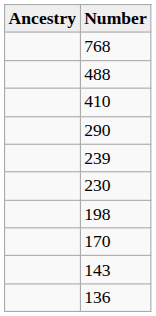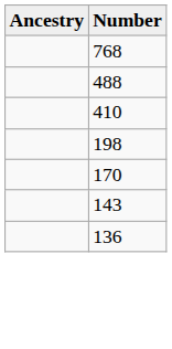 <table style="float: center;" class="wikitable">
 <tr>
 <th style="background:#efefef;">Ancestry</th>
 <th style="background:#efefef;">Number</th>
 </tr>
 <tr>
 <td></td>
 <td>768</td>
 </tr>
 <tr>
 <td></td>
 <td>488</td>
 </tr>
 <tr>
 <td></td>
 <td>410</td>
 </tr>
 <tr>
 <td></td>
-<td>290</td>
-</tr>
-<tr>
-<td></td>
-<td>239</td>
-</tr>
-<tr>
-<td></td>
-<td>230</td>
-</tr>
-<tr>
-<td></td>
 <td>198</td>
 </tr>
 <tr>
 <td></td>
 <td>170</td>
 </tr>
 <tr>
 <td></td>
 <td>143</td>
 </tr>
 <tr>
 <td></td>
 <td>136</td>
 </tr>
 </table>
